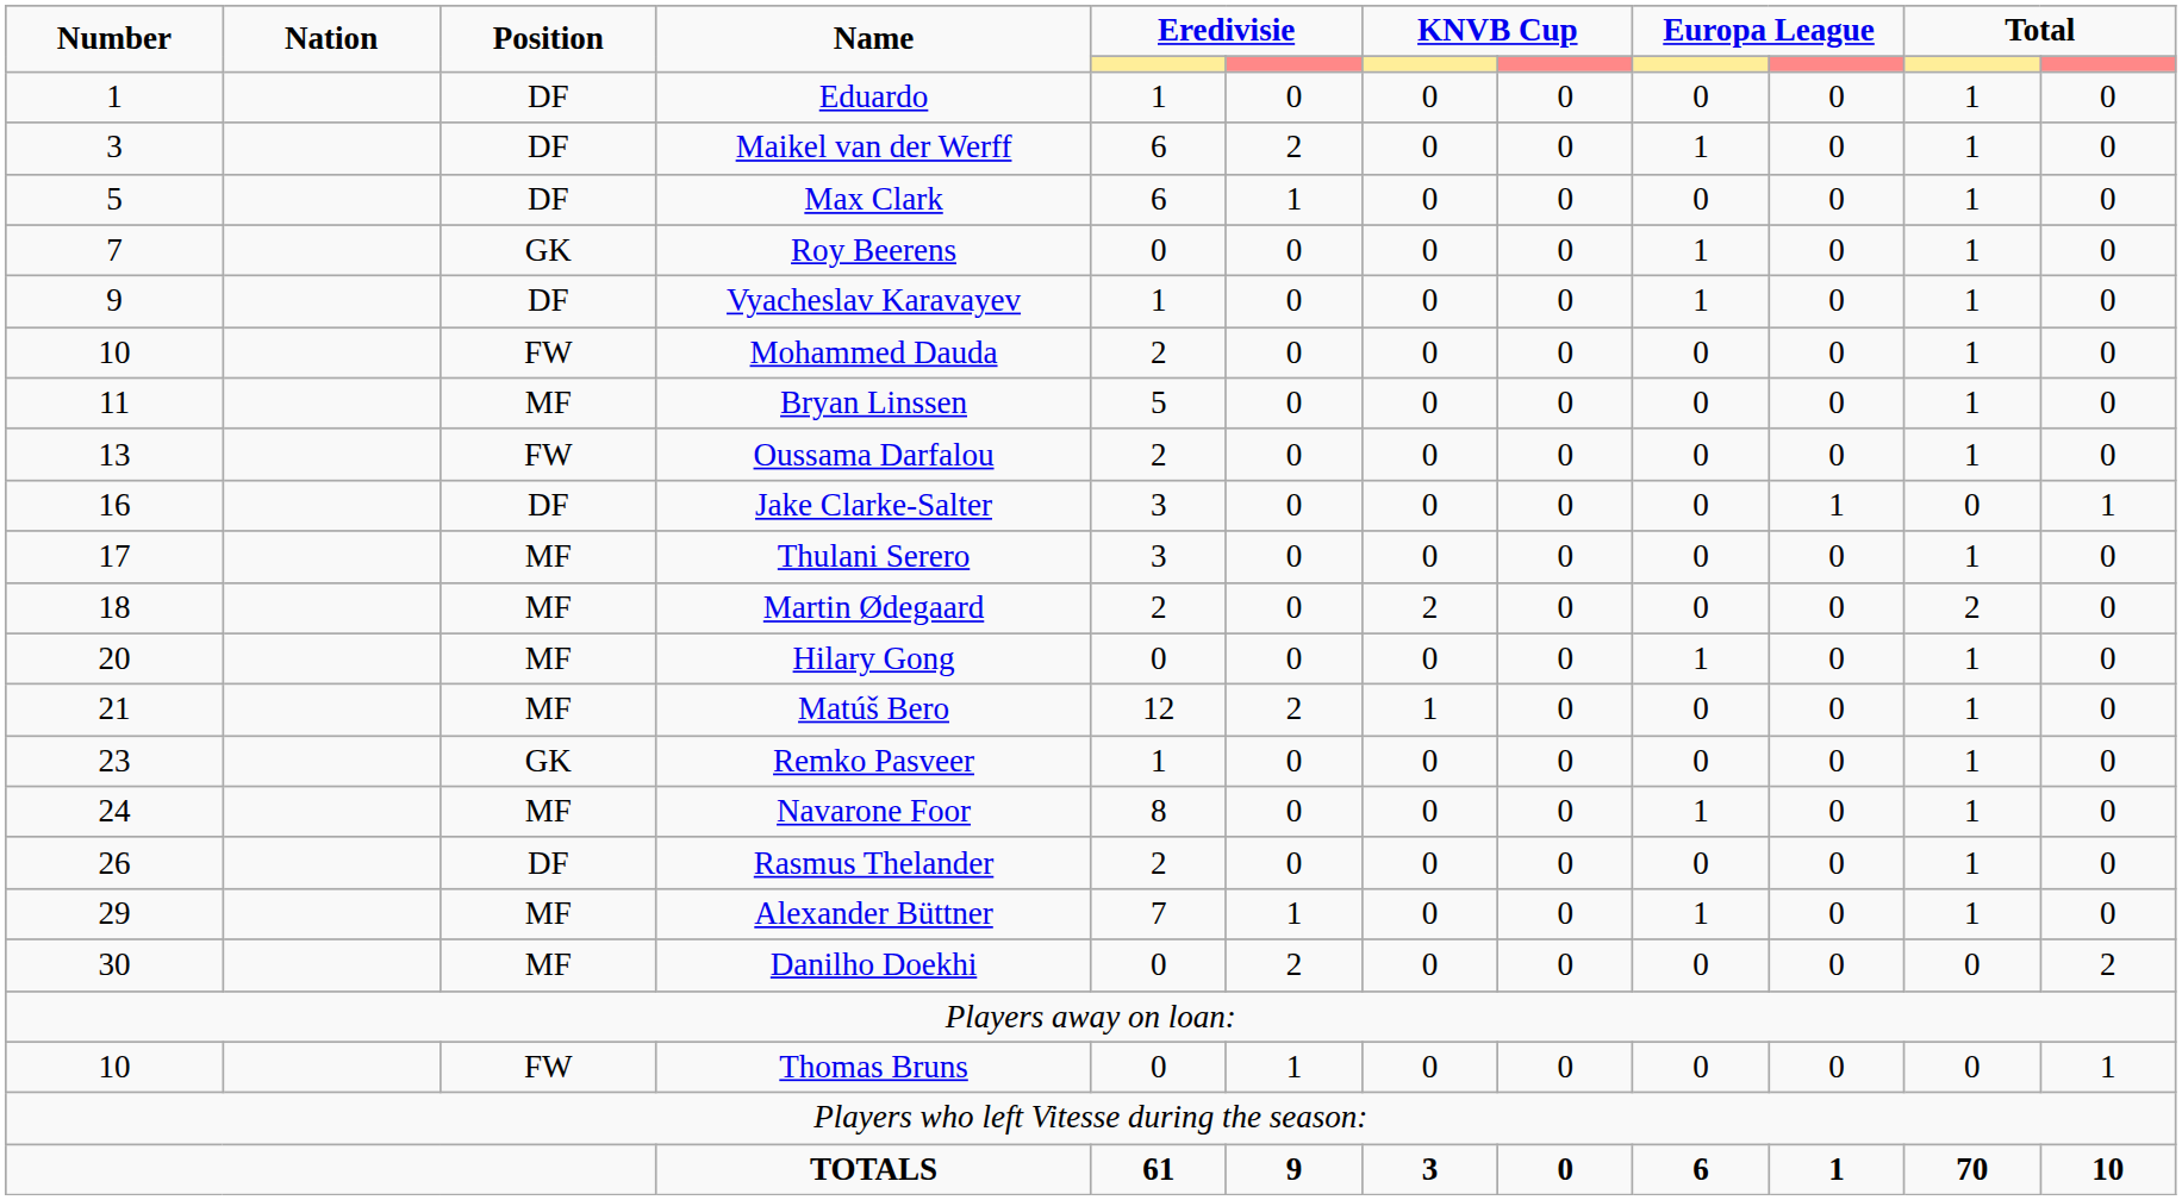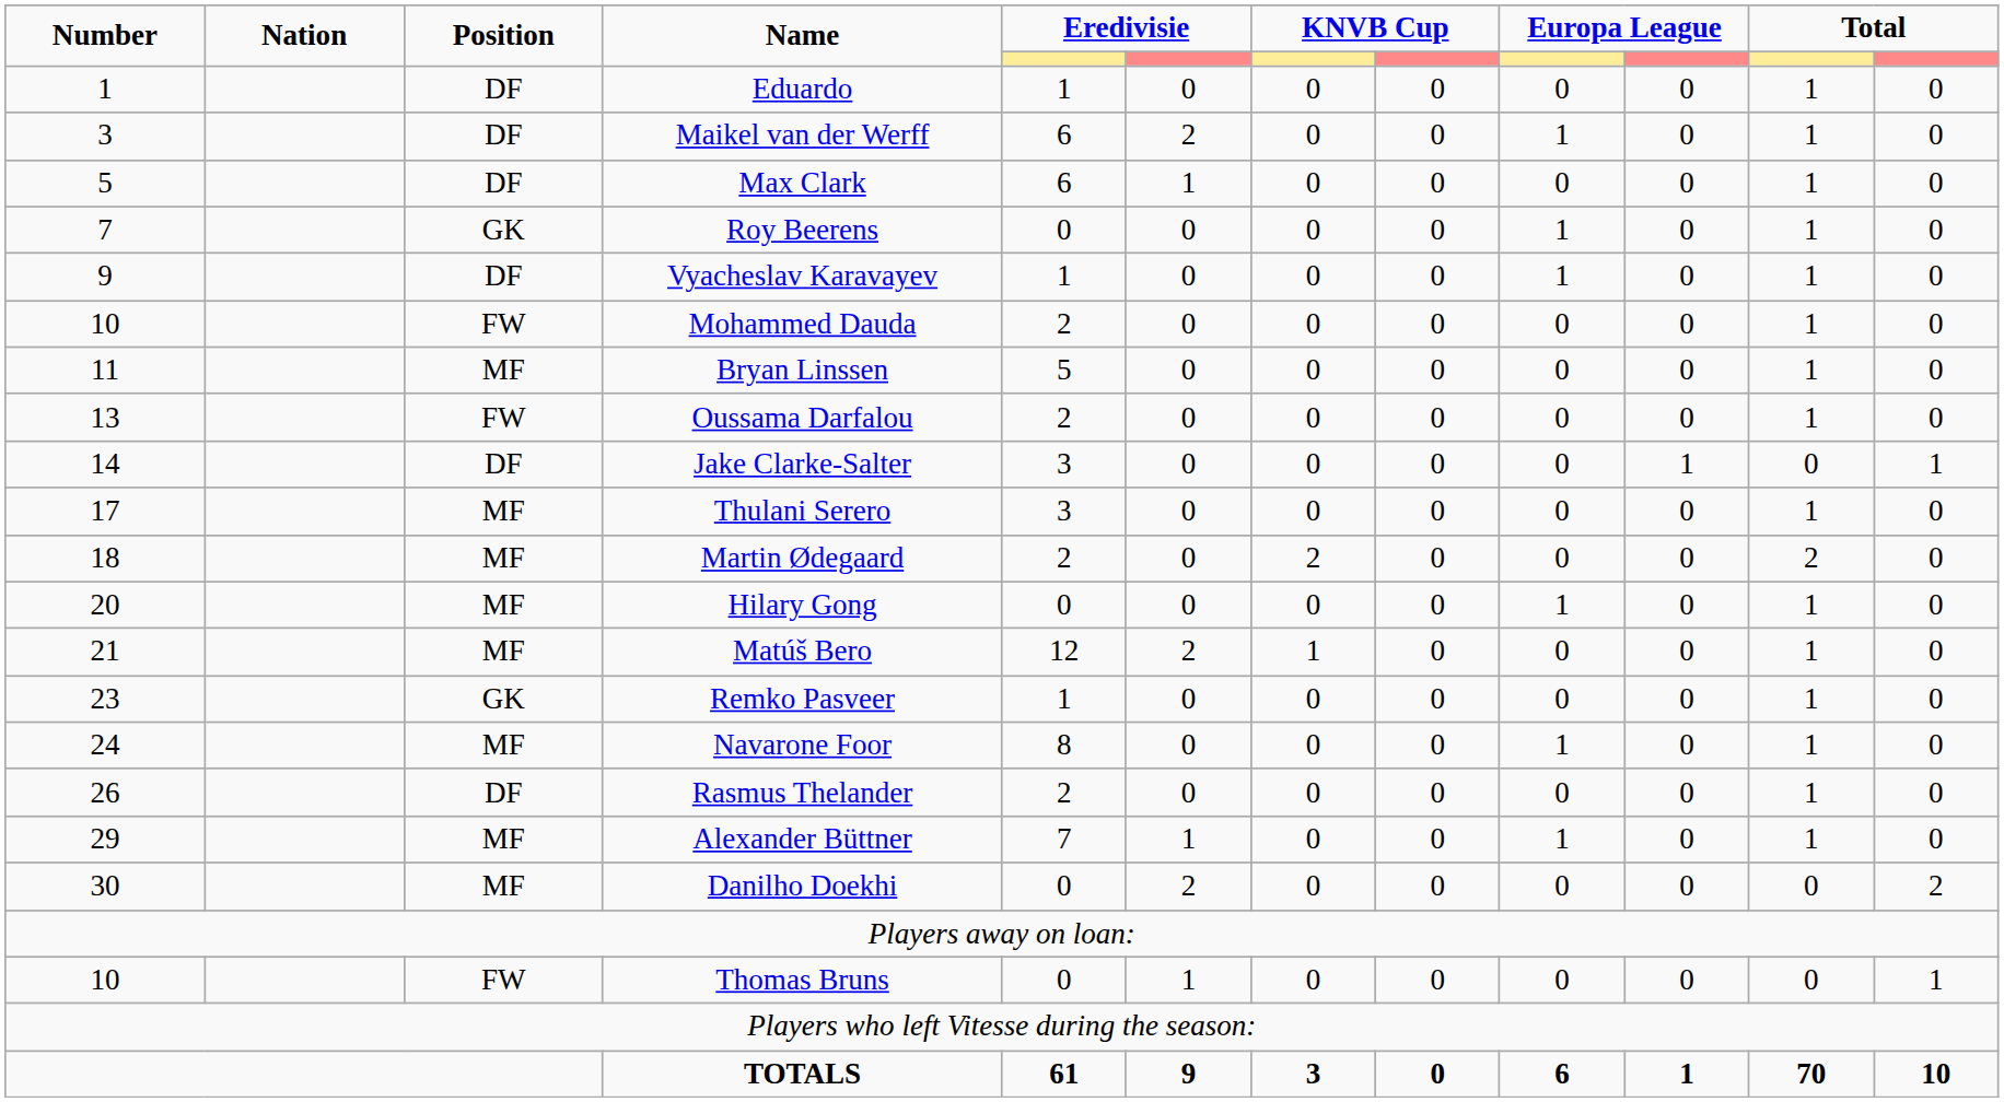 <table class="wikitable" style="font-size: 100%; text-align: center;">
 <tr>
 <td rowspan="2" width="10%" align="center"><strong>Number</strong></td>
 <td rowspan="2" width="10%" align="center"><strong>Nation</strong></td>
 <td rowspan="2" width="10%" align="center"><strong>Position</strong></td>
 <td rowspan="2" width="20%" align="center"><strong>Name</strong></td>
 <td colspan="2" align="center"><strong><a href='#'>Eredivisie</a></strong></td>
 <td colspan="2" align="center"><strong><a href='#'>KNVB Cup</a></strong></td>
 <td colspan="2" align="center"><strong><a href='#'>Europa League</a></strong></td>
 <td colspan="2" align="center"><strong>Total</strong></td>
 </tr>
 <tr>
 <th width=60 style="background: #FFEE99"></th>
 <th width=60 style="background: #FF8888"></th>
 <th width=60 style="background: #FFEE99"></th>
 <th width=60 style="background: #FF8888"></th>
 <th width=60 style="background: #FFEE99"></th>
 <th width=60 style="background: #FF8888"></th>
 <th width=60 style="background: #FFEE99"></th>
 <th width=60 style="background: #FF8888"></th>
 </tr>
 <tr>
 <td>1</td>
 <td></td>
 <td>DF</td>
 <td><a href='#'>Eduardo</a></td>
 <td>1</td>
 <td>0</td>
 <td>0</td>
 <td>0</td>
 <td>0</td>
 <td>0</td>
 <td>1</td>
 <td>0</td>
 </tr>
 <tr>
 <td>3</td>
 <td></td>
 <td>DF</td>
 <td><a href='#'>Maikel van der Werff</a></td>
 <td>6</td>
 <td>2</td>
 <td>0</td>
 <td>0</td>
 <td>1</td>
 <td>0</td>
 <td>1</td>
 <td>0</td>
 </tr>
 <tr>
 <td>5</td>
 <td></td>
 <td>DF</td>
 <td><a href='#'>Max Clark</a></td>
 <td>6</td>
 <td>1</td>
 <td>0</td>
 <td>0</td>
 <td>0</td>
 <td>0</td>
 <td>1</td>
 <td>0</td>
 </tr>
 <tr>
 <td>7</td>
 <td></td>
 <td>GK</td>
 <td><a href='#'>Roy Beerens</a></td>
 <td>0</td>
 <td>0</td>
 <td>0</td>
 <td>0</td>
 <td>1</td>
 <td>0</td>
 <td>1</td>
 <td>0</td>
 </tr>
 <tr>
 <td>9</td>
 <td></td>
 <td>DF</td>
 <td><a href='#'>Vyacheslav Karavayev</a></td>
 <td>1</td>
 <td>0</td>
 <td>0</td>
 <td>0</td>
 <td>1</td>
 <td>0</td>
 <td>1</td>
 <td>0</td>
 </tr>
 <tr>
 <td>10</td>
 <td></td>
 <td>FW</td>
 <td><a href='#'>Mohammed Dauda</a></td>
 <td>2</td>
 <td>0</td>
 <td>0</td>
 <td>0</td>
 <td>0</td>
 <td>0</td>
 <td>1</td>
 <td>0</td>
 </tr>
 <tr>
 <td>11</td>
 <td></td>
 <td>MF</td>
 <td><a href='#'>Bryan Linssen</a></td>
 <td>5</td>
 <td>0</td>
 <td>0</td>
 <td>0</td>
 <td>0</td>
 <td>0</td>
 <td>1</td>
 <td>0</td>
 </tr>
 <tr>
 <td>13</td>
 <td></td>
 <td>FW</td>
 <td><a href='#'>Oussama Darfalou</a></td>
 <td>2</td>
 <td>0</td>
 <td>0</td>
 <td>0</td>
 <td>0</td>
 <td>0</td>
 <td>1</td>
 <td>0</td>
 </tr>
 <tr>
-<td>16</td>
+<td>14</td>
 <td></td>
 <td>DF</td>
 <td><a href='#'>Jake Clarke-Salter</a></td>
 <td>3</td>
 <td>0</td>
 <td>0</td>
 <td>0</td>
 <td>0</td>
 <td>1</td>
 <td>0</td>
 <td>1</td>
 </tr>
 <tr>
 <td>17</td>
 <td></td>
 <td>MF</td>
 <td><a href='#'>Thulani Serero</a></td>
 <td>3</td>
 <td>0</td>
 <td>0</td>
 <td>0</td>
 <td>0</td>
 <td>0</td>
 <td>1</td>
 <td>0</td>
 </tr>
 <tr>
 <td>18</td>
 <td></td>
 <td>MF</td>
 <td><a href='#'>Martin Ødegaard</a></td>
 <td>2</td>
 <td>0</td>
 <td>2</td>
 <td>0</td>
 <td>0</td>
 <td>0</td>
 <td>2</td>
 <td>0</td>
 </tr>
 <tr>
 <td>20</td>
 <td></td>
 <td>MF</td>
 <td><a href='#'>Hilary Gong</a></td>
 <td>0</td>
 <td>0</td>
 <td>0</td>
 <td>0</td>
 <td>1</td>
 <td>0</td>
 <td>1</td>
 <td>0</td>
 </tr>
 <tr>
 <td>21</td>
 <td></td>
 <td>MF</td>
 <td><a href='#'>Matúš Bero</a></td>
 <td>12</td>
 <td>2</td>
 <td>1</td>
 <td>0</td>
 <td>0</td>
 <td>0</td>
 <td>1</td>
 <td>0</td>
 </tr>
 <tr>
 <td>23</td>
 <td></td>
 <td>GK</td>
 <td><a href='#'>Remko Pasveer</a></td>
 <td>1</td>
 <td>0</td>
 <td>0</td>
 <td>0</td>
 <td>0</td>
 <td>0</td>
 <td>1</td>
 <td>0</td>
 </tr>
 <tr>
 <td>24</td>
 <td></td>
 <td>MF</td>
 <td><a href='#'>Navarone Foor</a></td>
 <td>8</td>
 <td>0</td>
 <td>0</td>
 <td>0</td>
 <td>1</td>
 <td>0</td>
 <td>1</td>
 <td>0</td>
 </tr>
 <tr>
 <td>26</td>
 <td></td>
 <td>DF</td>
 <td><a href='#'>Rasmus Thelander</a></td>
 <td>2</td>
 <td>0</td>
 <td>0</td>
 <td>0</td>
 <td>0</td>
 <td>0</td>
 <td>1</td>
 <td>0</td>
 </tr>
 <tr>
 <td>29</td>
 <td></td>
 <td>MF</td>
 <td><a href='#'>Alexander Büttner</a></td>
 <td>7</td>
 <td>1</td>
 <td>0</td>
 <td>0</td>
 <td>1</td>
 <td>0</td>
 <td>1</td>
 <td>0</td>
 </tr>
 <tr>
 <td>30</td>
 <td></td>
 <td>MF</td>
 <td><a href='#'>Danilho Doekhi</a></td>
 <td>0</td>
 <td>2</td>
 <td>0</td>
 <td>0</td>
 <td>0</td>
 <td>0</td>
 <td>0</td>
 <td>2</td>
 </tr>
 <tr>
 <td colspan="14"><em>Players away on loan:</em></td>
 </tr>
 <tr>
 <td>10</td>
 <td></td>
 <td>FW</td>
 <td><a href='#'>Thomas Bruns</a></td>
 <td>0</td>
 <td>1</td>
 <td>0</td>
 <td>0</td>
 <td>0</td>
 <td>0</td>
 <td>0</td>
 <td>1</td>
 </tr>
 <tr>
 <td colspan="14"><em>Players who left Vitesse during the season:</em></td>
 </tr>
 <tr>
 <td colspan="3"></td>
 <td><strong>TOTALS</strong></td>
 <td><strong>61</strong></td>
 <td><strong>9</strong></td>
 <td><strong>3</strong></td>
 <td><strong>0</strong></td>
 <td><strong>6</strong></td>
 <td><strong>1</strong></td>
 <td><strong>70</strong></td>
 <td><strong>10</strong></td>
 </tr>
 </table>
